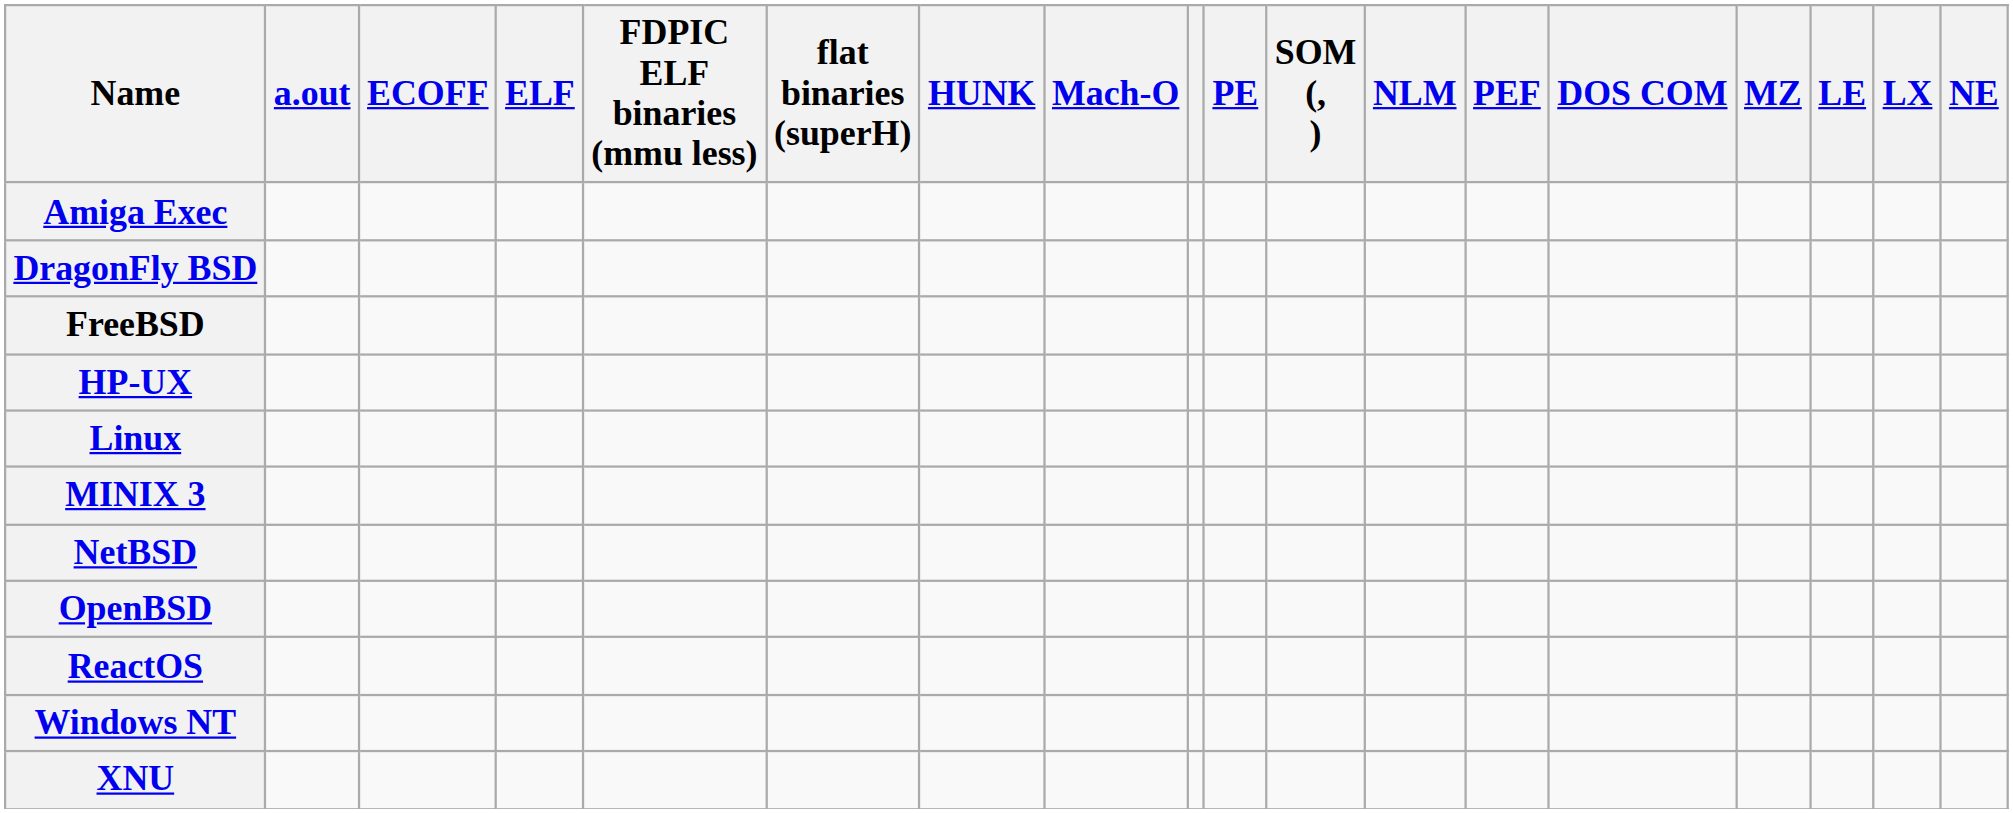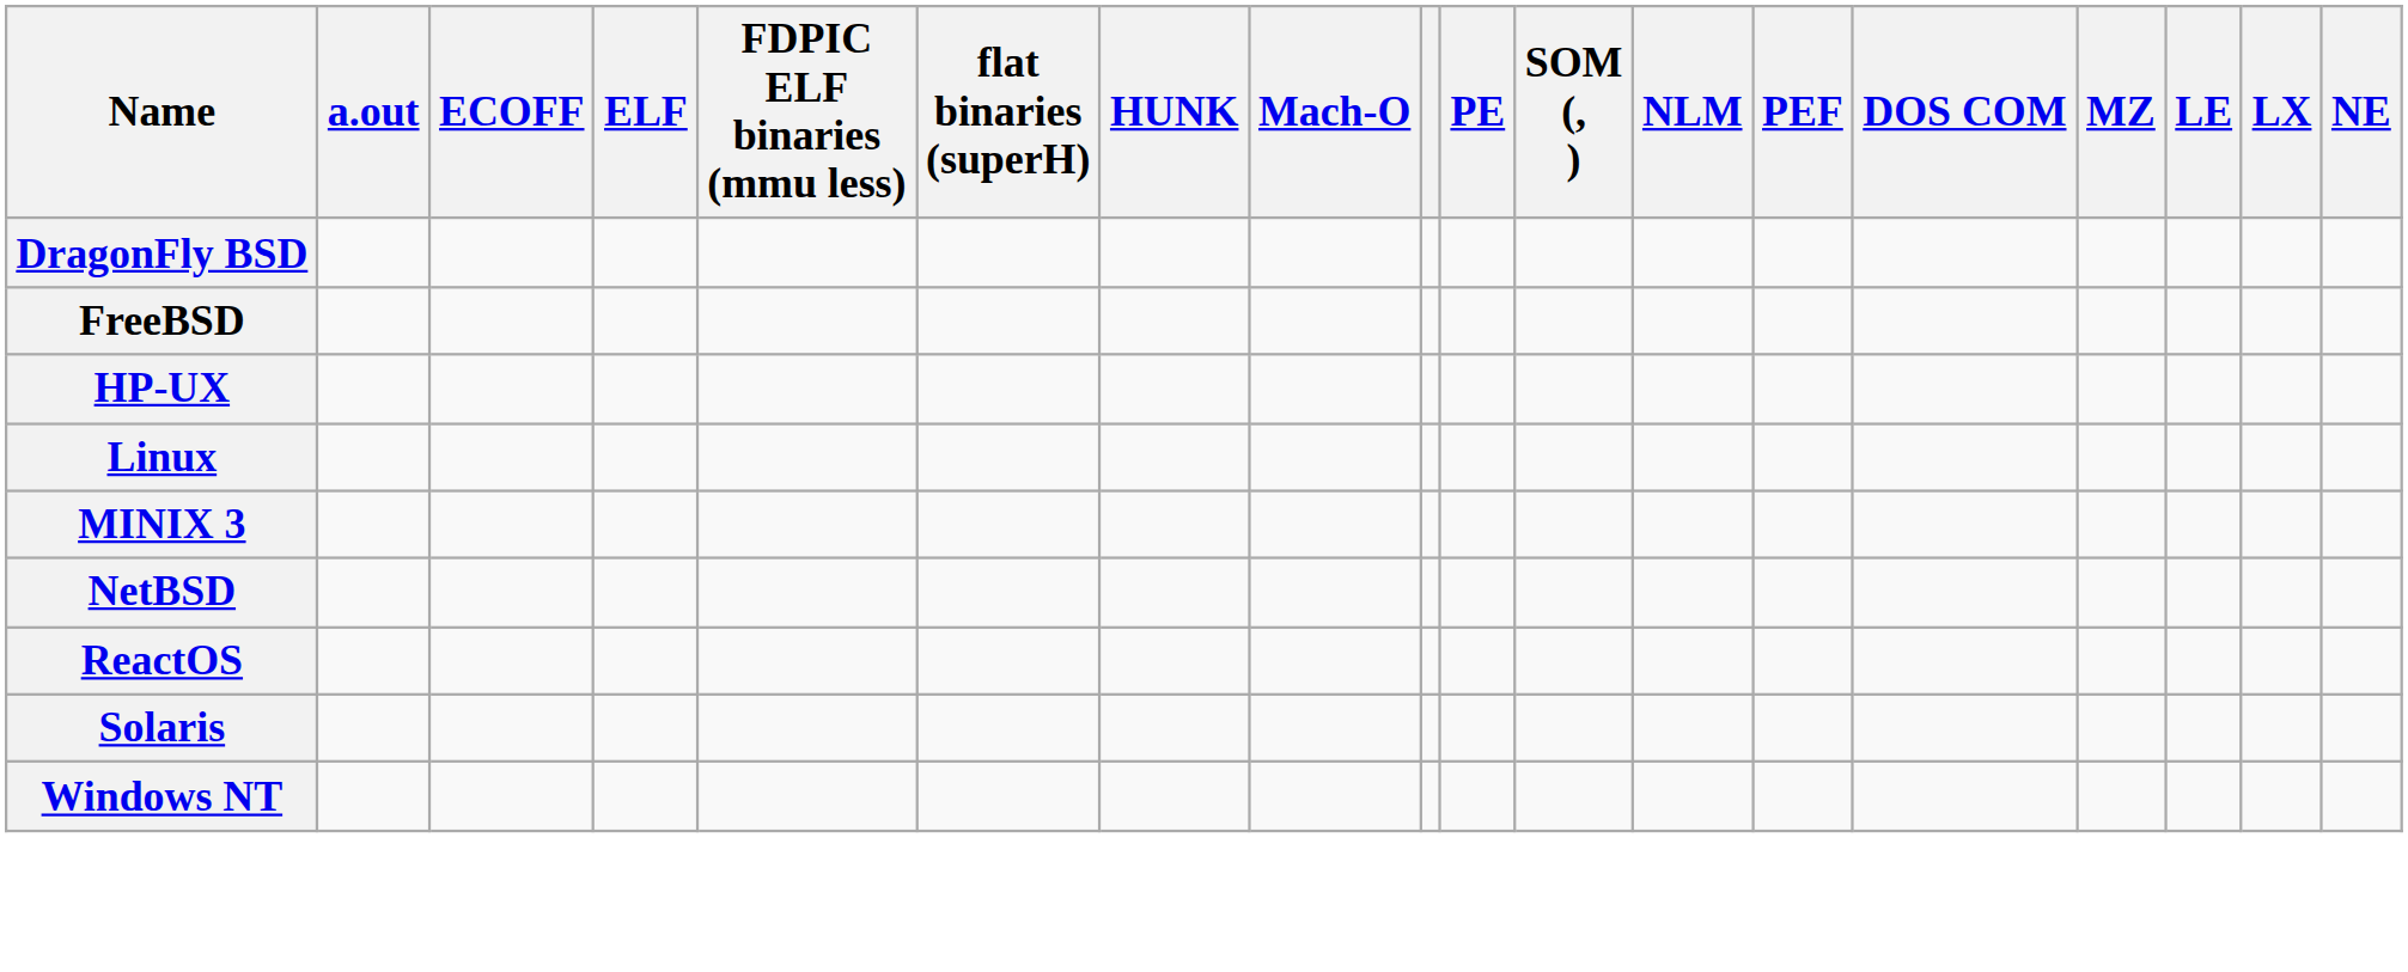 <table class="sortable sort-under wikitable" style="text-align: center; width: auto">
 <tr>
 <th>Name</th>
 <th><a href='#'>a.out</a></th>
 <th><a href='#'>ECOFF</a></th>
 <th><a href='#'>ELF</a></th>
 <th>FDPIC<br>ELF<br>binaries<br>(mmu less)</th>
 <th>flat<br>binaries<br>(superH)</th>
 <th><a href='#'>HUNK</a></th>
 <th><a href='#'>Mach-O</a></th>
 <th></th>
 <th><a href='#'>PE</a></th>
 <th>SOM<br>(,<br>)</th>
 <th><a href='#'>NLM</a></th>
 <th><a href='#'>PEF</a></th>
 <th><a href='#'>DOS COM</a></th>
 <th><a href='#'>MZ</a></th>
 <th><a href='#'>LE</a></th>
 <th><a href='#'>LX</a></th>
 <th><a href='#'>NE</a></th>
-</tr>
-<tr>
-<th><a href='#'>Amiga Exec</a></th>
-<td></td>
-<td></td>
-<td></td>
-<td></td>
-<td></td>
-<td></td>
-<td></td>
-<td></td>
-<td></td>
-<td></td>
-<td></td>
-<td></td>
-<td></td>
-<td></td>
-<td></td>
-<td></td>
-<td></td>
 </tr>
 <tr>
 <th><a href='#'>DragonFly BSD</a></th>
 <td></td>
 <td></td>
 <td></td>
 <td></td>
 <td></td>
 <td></td>
 <td></td>
 <td></td>
 <td></td>
 <td></td>
 <td></td>
 <td></td>
 <td></td>
 <td></td>
 <td></td>
 <td></td>
 <td></td>
 </tr>
 <tr>
 <th>FreeBSD</th>
 <td></td>
 <td></td>
 <td></td>
 <td></td>
 <td></td>
 <td></td>
 <td></td>
 <td></td>
 <td></td>
 <td></td>
 <td></td>
 <td></td>
 <td></td>
 <td></td>
 <td></td>
 <td></td>
 <td></td>
 </tr>
 <tr>
 <th><a href='#'>HP-UX</a></th>
 <td></td>
 <td></td>
 <td></td>
 <td></td>
 <td></td>
 <td></td>
 <td></td>
 <td></td>
 <td></td>
 <td></td>
 <td></td>
 <td></td>
 <td></td>
 <td></td>
 <td></td>
 <td></td>
 <td></td>
 </tr>
 <tr>
 <th><a href='#'>Linux</a></th>
 <td></td>
 <td></td>
 <td></td>
 <td></td>
 <td></td>
 <td></td>
 <td></td>
 <td></td>
 <td></td>
 <td></td>
 <td></td>
 <td></td>
 <td></td>
 <td></td>
 <td></td>
 <td></td>
 <td></td>
 </tr>
 <tr>
 <th><a href='#'>MINIX 3</a></th>
 <td></td>
 <td></td>
 <td></td>
 <td></td>
 <td></td>
 <td></td>
 <td></td>
 <td></td>
 <td></td>
 <td></td>
 <td></td>
 <td></td>
 <td></td>
 <td></td>
 <td></td>
 <td></td>
 <td></td>
 </tr>
 <tr>
 <th><a href='#'>NetBSD</a></th>
 <td></td>
 <td></td>
 <td></td>
 <td></td>
 <td></td>
 <td></td>
 <td></td>
 <td></td>
 <td></td>
 <td></td>
 <td></td>
 <td></td>
 <td></td>
 <td></td>
 <td></td>
 <td></td>
 <td></td>
 </tr>
 <tr>
-<th><a href='#'>OpenBSD</a></th>
+<th><a href='#'>ReactOS</a></th>
 <td></td>
 <td></td>
 <td></td>
 <td></td>
 <td></td>
 <td></td>
 <td></td>
 <td></td>
 <td></td>
 <td></td>
 <td></td>
 <td></td>
 <td></td>
 <td></td>
 <td></td>
 <td></td>
 <td></td>
 </tr>
 <tr>
-<th><a href='#'>ReactOS</a></th>
+<th><a href='#'>Solaris</a></th>
 <td></td>
 <td></td>
 <td></td>
 <td></td>
 <td></td>
 <td></td>
 <td></td>
 <td></td>
 <td></td>
 <td></td>
 <td></td>
 <td></td>
 <td></td>
 <td></td>
 <td></td>
 <td></td>
 <td></td>
 </tr>
 <tr>
 <th><a href='#'>Windows NT</a></th>
 <td></td>
 <td></td>
 <td></td>
 <td></td>
 <td></td>
 <td></td>
 <td></td>
 <td></td>
 <td></td>
 <td></td>
 <td></td>
 <td></td>
 <td></td>
 <td></td>
 <td></td>
 <td></td>
 <td></td>
 </tr>
-<tr>
-<th><a href='#'>XNU</a></th>
-<td></td>
-<td></td>
-<td></td>
-<td></td>
-<td></td>
-<td></td>
-<td></td>
-<td></td>
-<td></td>
-<td></td>
-<td></td>
-<td></td>
-<td></td>
-<td></td>
-<td></td>
-<td></td>
-<td></td>
-</tr>
 </table>
